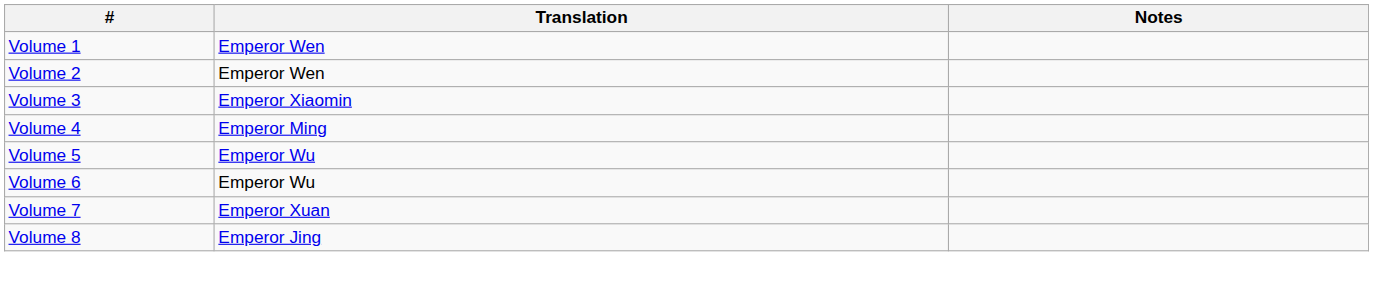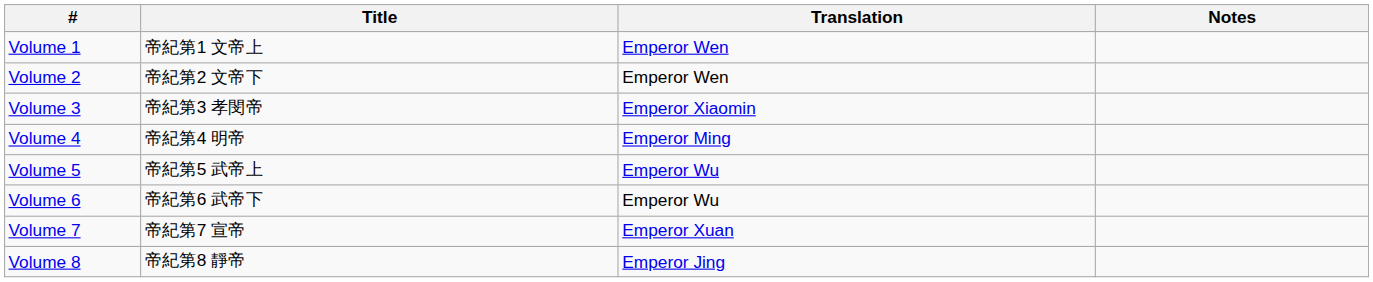 <table class="wikitable" style="width:100%;">
 <tr>
 <th style="width:10%;">#</th>
+<th style="width:35%;">Title</th>
 <th style="width:35%;">Translation</th>
 <th style="width:20%;">Notes</th>
 </tr>
 <tr>
 <td><a href='#'>Volume 1</a></td>
+<td>帝紀第1 文帝上</td>
 <td><a href='#'>Emperor Wen</a></td>
 <td></td>
 </tr>
 <tr>
 <td><a href='#'>Volume 2</a></td>
+<td>帝紀第2 文帝下</td>
 <td>Emperor Wen</td>
 <td></td>
 </tr>
 <tr>
 <td><a href='#'>Volume 3</a></td>
+<td>帝紀第3 孝閔帝</td>
 <td><a href='#'>Emperor Xiaomin</a></td>
 <td></td>
 </tr>
 <tr>
 <td><a href='#'>Volume 4</a></td>
+<td>帝紀第4 明帝</td>
 <td><a href='#'>Emperor Ming</a></td>
 <td></td>
 </tr>
 <tr>
 <td><a href='#'>Volume 5</a></td>
+<td>帝紀第5 武帝上</td>
 <td><a href='#'>Emperor Wu</a></td>
 <td></td>
 </tr>
 <tr>
 <td><a href='#'>Volume 6</a></td>
+<td>帝紀第6 武帝下</td>
 <td>Emperor Wu</td>
 <td></td>
 </tr>
 <tr>
 <td><a href='#'>Volume 7</a></td>
+<td>帝紀第7 宣帝</td>
 <td><a href='#'>Emperor Xuan</a></td>
 <td></td>
 </tr>
 <tr>
 <td><a href='#'>Volume 8</a></td>
+<td>帝紀第8 靜帝</td>
 <td><a href='#'>Emperor Jing</a></td>
 <td></td>
 </tr>
 </table>
